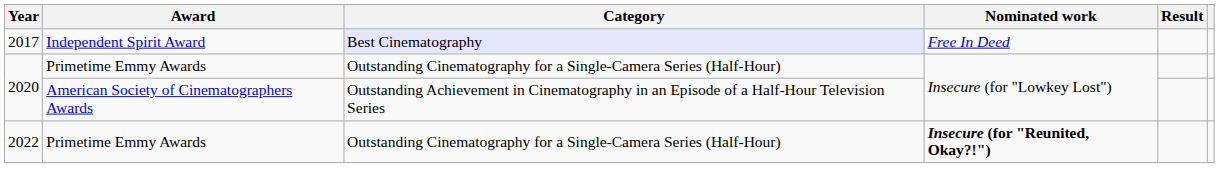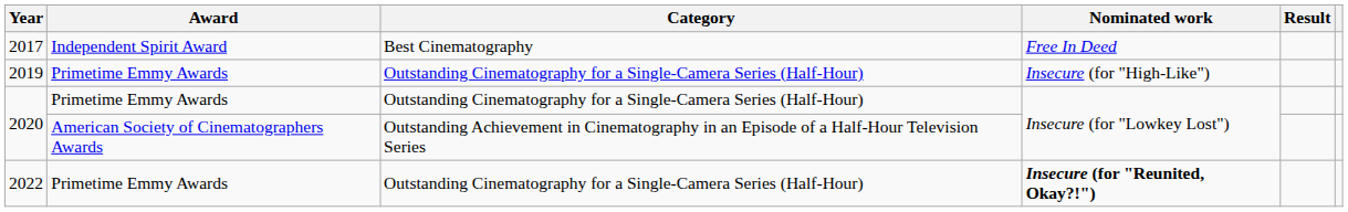 <table class="wikitable sortable">
 <tr>
 <th>Year</th>
 <th>Award</th>
 <th>Category</th>
 <th>Nominated work</th>
 <th>Result</th>
 <th></th>
 </tr>
 <tr>
 <td>2017</td>
 <td><a href='#'>Independent Spirit Award</a></td>
-<td style="background: lavender;">Best Cinematography</td>
+<td>Best Cinematography</td>
 <td><em><a href='#'>Free In Deed</a></em></td>
+<td></td>
+<td></td>
+</tr>
+<tr>
+<td>2019</td>
+<td><a href='#'>Primetime Emmy Awards</a></td>
+<td><a href='#'>Outstanding Cinematography for a Single-Camera Series (Half-Hour)</a></td>
+<td><em><a href='#'>Insecure</a></em> (for "High-Like")</td>
 <td></td>
 <td></td>
 </tr>
 <tr>
 <td rowspan="2">2020</td>
 <td>Primetime Emmy Awards</td>
 <td>Outstanding Cinematography for a Single-Camera Series (Half-Hour)</td>
 <td rowspan="2"><em>Insecure</em> (for "Lowkey Lost")</td>
 <td></td>
 <td></td>
 </tr>
 <tr>
 <td><a href='#'>American Society of Cinematographers Awards</a></td>
 <td>Outstanding Achievement in Cinematography in an Episode of a Half-Hour Television Series</td>
 <td></td>
 <td></td>
 </tr>
 <tr>
 <td>2022</td>
 <td>Primetime Emmy Awards</td>
 <td>Outstanding Cinematography for a Single-Camera Series (Half-Hour)</td>
 <td><strong><em>Insecure</em> (for "Reunited, Okay?!")</strong></td>
 <td></td>
 <td></td>
 </tr>
 </table>
